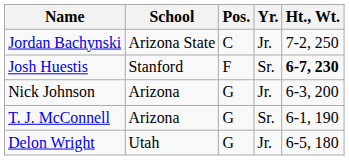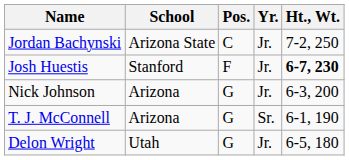 <table class="wikitable">
 <tr>
 <th>Name</th>
 <th>School</th>
 <th>Pos.</th>
 <th>Yr.</th>
 <th>Ht., Wt.</th>
 </tr>
 <tr>
 <td><a href='#'>Jordan Bachynski</a></td>
 <td>Arizona State</td>
 <td>C</td>
 <td>Jr.</td>
 <td>7-2, 250</td>
 </tr>
 <tr>
 <td><a href='#'>Josh Huestis</a></td>
 <td>Stanford</td>
 <td>F</td>
-<td>Sr.</td>
+<td>Jr.</td>
 <td><strong>6-7, 	230</strong></td>
 </tr>
 <tr>
 <td>Nick Johnson</td>
 <td>Arizona</td>
 <td>G</td>
 <td>Jr.</td>
 <td>6-3, 200</td>
 </tr>
 <tr>
 <td><a href='#'>T. J. McConnell</a></td>
 <td>Arizona</td>
 <td>G</td>
 <td>Sr.</td>
 <td>6-1, 190</td>
 </tr>
 <tr>
 <td><a href='#'>Delon Wright</a></td>
 <td>Utah</td>
 <td>G</td>
 <td>Jr.</td>
 <td>6-5, 180</td>
 </tr>
 </table>
